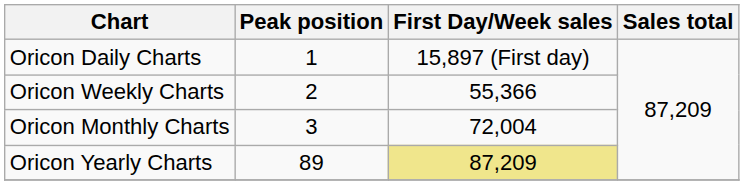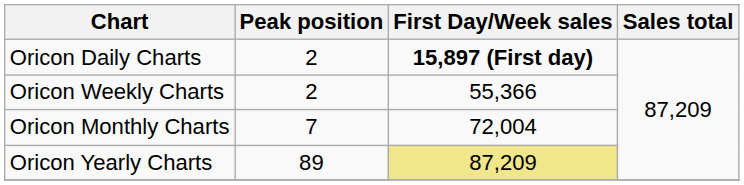 <table class="wikitable">
 <tr>
 <th>Chart</th>
 <th>Peak position</th>
 <th>First Day/Week sales</th>
 <th>Sales total</th>
 </tr>
 <tr>
 <td>Oricon Daily Charts</td>
-<td align="center">1</td>
-<td align="center">15,897 (First day)</td>
+<td align="center">2</td>
+<td align="center"><strong>15,897 (First day)</strong></td>
 <td rowspan="4" align="center">87,209</td>
 </tr>
 <tr>
 <td>Oricon Weekly Charts</td>
 <td align="center">2</td>
 <td align="center">55,366</td>
 </tr>
 <tr>
 <td>Oricon Monthly Charts</td>
-<td align="center">3</td>
+<td align="center">7</td>
 <td align="center">72,004</td>
 </tr>
 <tr>
 <td>Oricon Yearly Charts</td>
 <td align="center">89</td>
 <td align="center" style="background: khaki;">87,209</td>
 </tr>
 <tr>
 </tr>
 </table>
